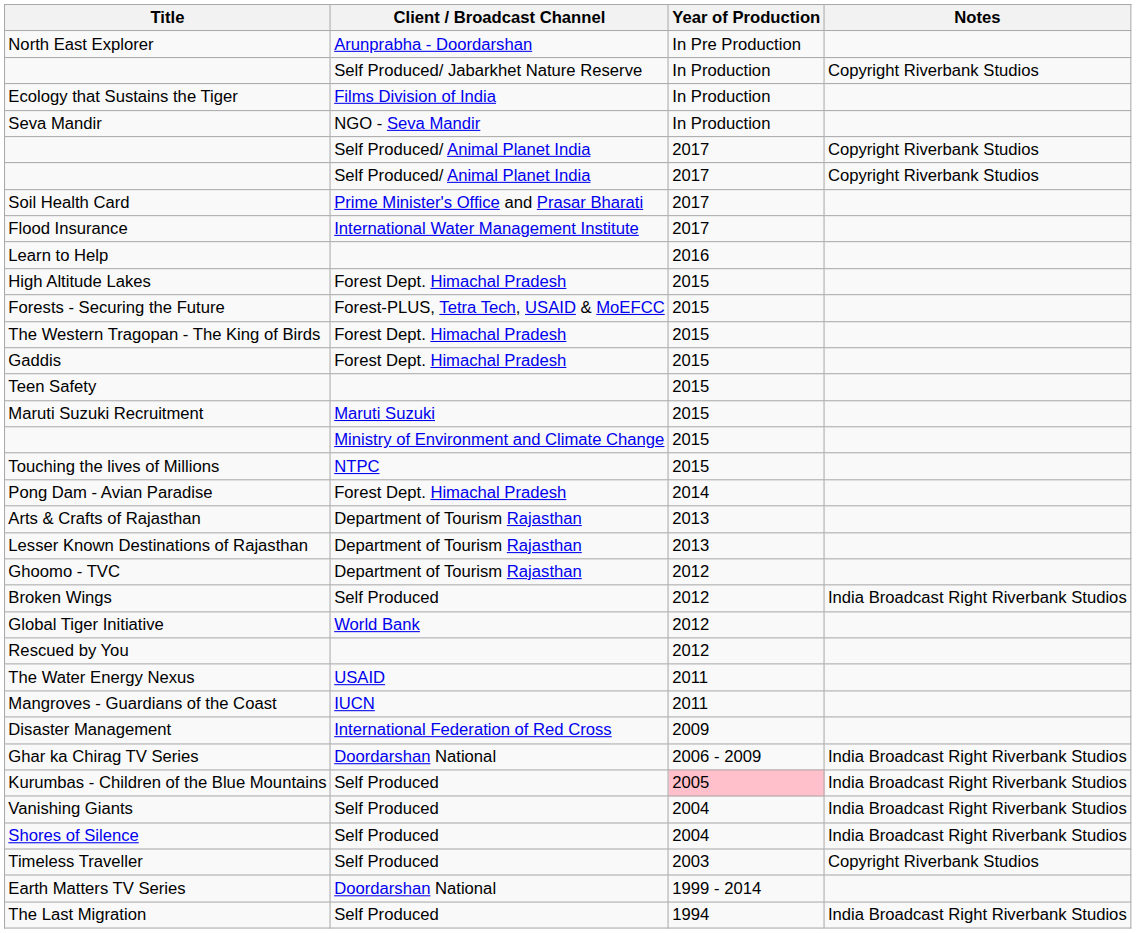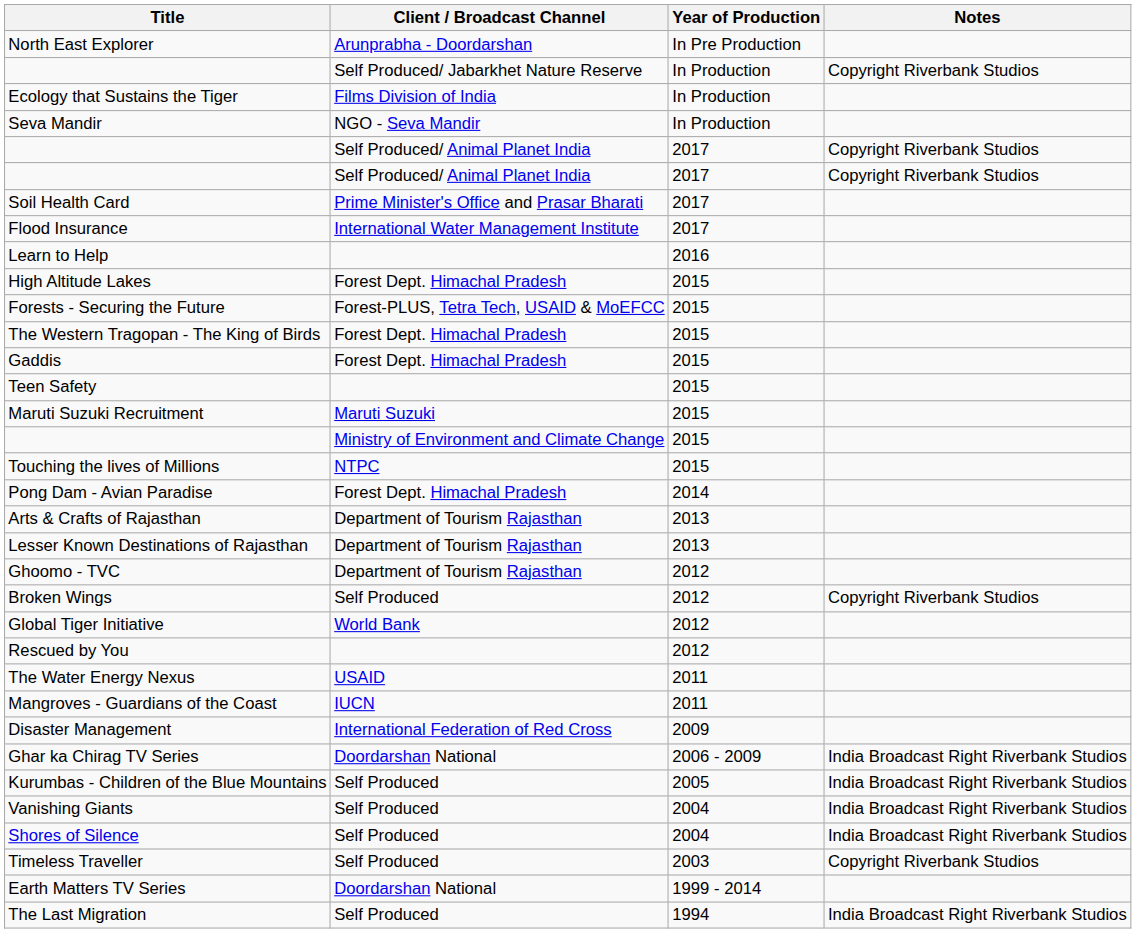 <table class="wikitable sortable">
 <tr>
 <th>Title</th>
 <th>Client / Broadcast Channel</th>
 <th>Year of Production</th>
 <th>Notes</th>
 </tr>
 <tr>
 <td>North East Explorer</td>
 <td><a href='#'>Arunprabha - Doordarshan</a></td>
 <td>In Pre Production</td>
 <td></td>
 </tr>
 <tr>
 <td></td>
 <td>Self Produced/ Jabarkhet Nature Reserve</td>
 <td>In Production</td>
 <td>Copyright Riverbank Studios</td>
 </tr>
 <tr>
 <td>Ecology that Sustains the Tiger</td>
 <td><a href='#'>Films Division of India</a></td>
 <td>In Production</td>
 <td></td>
 </tr>
 <tr>
 <td>Seva Mandir</td>
 <td>NGO - <a href='#'>Seva Mandir</a></td>
 <td>In Production</td>
 <td></td>
 </tr>
 <tr>
 <td></td>
 <td>Self Produced/ <a href='#'>Animal Planet India</a></td>
 <td>2017</td>
 <td>Copyright Riverbank Studios</td>
 </tr>
 <tr>
 <td></td>
 <td>Self Produced/ <a href='#'>Animal Planet India</a></td>
 <td>2017</td>
 <td>Copyright Riverbank Studios</td>
 </tr>
 <tr>
 <td>Soil Health Card</td>
 <td><a href='#'>Prime Minister's Office</a> and <a href='#'>Prasar Bharati</a></td>
 <td>2017</td>
 <td></td>
 </tr>
 <tr>
 <td>Flood Insurance</td>
 <td><a href='#'>International Water Management Institute</a></td>
 <td>2017</td>
 <td></td>
 </tr>
 <tr>
 <td>Learn to Help</td>
 <td></td>
 <td>2016</td>
 <td></td>
 </tr>
 <tr>
 <td>High Altitude Lakes</td>
 <td>Forest Dept. <a href='#'>Himachal Pradesh</a></td>
 <td>2015</td>
 <td></td>
 </tr>
 <tr>
 <td>Forests - Securing the Future</td>
 <td>Forest-PLUS, <a href='#'>Tetra Tech</a>, <a href='#'>USAID</a> & <a href='#'>MoEFCC</a></td>
 <td>2015</td>
 <td></td>
 </tr>
 <tr>
 <td>The Western Tragopan - The King of Birds</td>
 <td>Forest Dept. <a href='#'>Himachal Pradesh</a></td>
 <td>2015</td>
 <td></td>
 </tr>
 <tr>
 <td>Gaddis</td>
 <td>Forest Dept. <a href='#'>Himachal Pradesh</a></td>
 <td>2015</td>
 <td></td>
 </tr>
 <tr>
 <td>Teen Safety</td>
 <td></td>
 <td>2015</td>
 <td></td>
 </tr>
 <tr>
 <td>Maruti Suzuki Recruitment</td>
 <td><a href='#'>Maruti Suzuki</a></td>
 <td>2015</td>
 <td></td>
 </tr>
 <tr>
 <td></td>
 <td><a href='#'>Ministry of Environment and Climate Change</a></td>
 <td>2015</td>
 <td></td>
 </tr>
 <tr>
 <td>Touching the lives of Millions</td>
 <td><a href='#'>NTPC</a></td>
 <td>2015</td>
 <td></td>
 </tr>
 <tr>
 <td>Pong Dam - Avian Paradise</td>
 <td>Forest Dept. <a href='#'>Himachal Pradesh</a></td>
 <td>2014</td>
 <td></td>
 </tr>
 <tr>
 <td>Arts & Crafts of Rajasthan</td>
 <td>Department of Tourism <a href='#'>Rajasthan</a></td>
 <td>2013</td>
 <td></td>
 </tr>
 <tr>
 <td>Lesser Known Destinations of Rajasthan</td>
 <td>Department of Tourism <a href='#'>Rajasthan</a></td>
 <td>2013</td>
 <td></td>
 </tr>
 <tr>
 <td>Ghoomo - TVC</td>
 <td>Department of Tourism <a href='#'>Rajasthan</a></td>
 <td>2012</td>
 <td></td>
 </tr>
 <tr>
 <td>Broken Wings</td>
 <td>Self Produced</td>
 <td>2012</td>
-<td>India Broadcast Right Riverbank Studios</td>
+<td>Copyright Riverbank Studios</td>
 </tr>
 <tr>
 <td>Global Tiger Initiative</td>
 <td><a href='#'>World Bank</a></td>
 <td>2012</td>
 <td></td>
 </tr>
 <tr>
 <td>Rescued by You</td>
 <td></td>
 <td>2012</td>
 <td></td>
 </tr>
 <tr>
 <td>The Water Energy Nexus</td>
 <td><a href='#'>USAID</a></td>
 <td>2011</td>
 <td></td>
 </tr>
 <tr>
 <td>Mangroves - Guardians of the Coast</td>
 <td><a href='#'>IUCN</a></td>
 <td>2011</td>
 <td></td>
 </tr>
 <tr>
 <td>Disaster Management</td>
 <td><a href='#'>International Federation of Red Cross</a></td>
 <td>2009</td>
 <td></td>
 </tr>
 <tr>
 <td>Ghar ka Chirag TV Series</td>
 <td><a href='#'>Doordarshan</a> National</td>
 <td>2006 - 2009</td>
 <td>India Broadcast Right Riverbank Studios</td>
 </tr>
 <tr>
 <td>Kurumbas - Children of the Blue Mountains</td>
 <td>Self Produced</td>
-<td style="background: pink;">2005</td>
+<td>2005</td>
 <td>India Broadcast Right Riverbank Studios</td>
 </tr>
 <tr>
 <td>Vanishing Giants</td>
 <td>Self Produced</td>
 <td>2004</td>
 <td>India Broadcast Right Riverbank Studios</td>
 </tr>
 <tr>
 <td><a href='#'>Shores of Silence</a></td>
 <td>Self Produced</td>
 <td>2004</td>
 <td>India Broadcast Right Riverbank Studios</td>
 </tr>
 <tr>
 <td>Timeless Traveller</td>
 <td>Self Produced</td>
 <td>2003</td>
 <td>Copyright Riverbank Studios</td>
 </tr>
 <tr>
 <td>Earth Matters TV Series</td>
 <td><a href='#'>Doordarshan</a> National</td>
 <td>1999 - 2014</td>
 <td></td>
 </tr>
 <tr>
 <td>The Last Migration</td>
 <td>Self Produced</td>
 <td>1994</td>
 <td>India Broadcast Right Riverbank Studios</td>
 </tr>
 </table>
